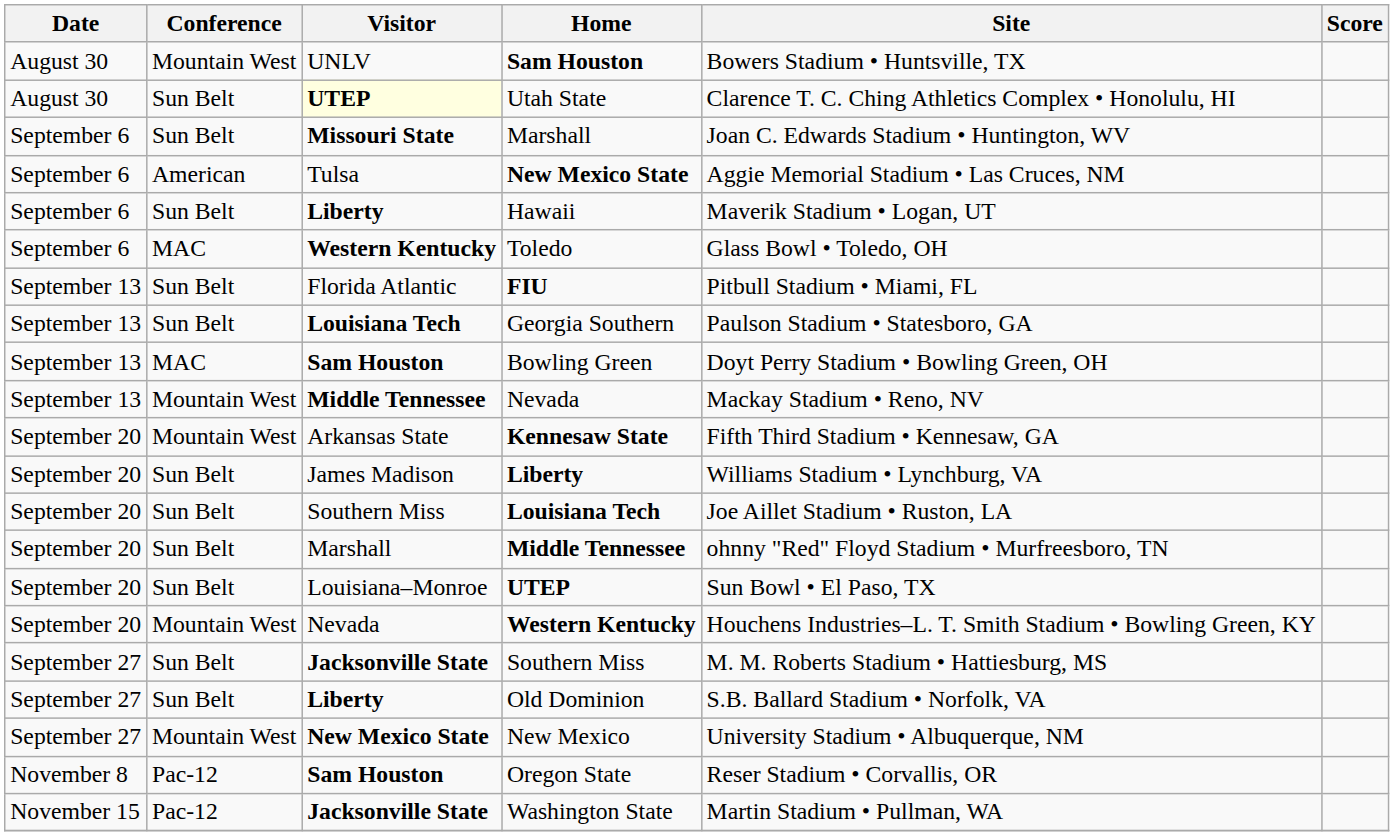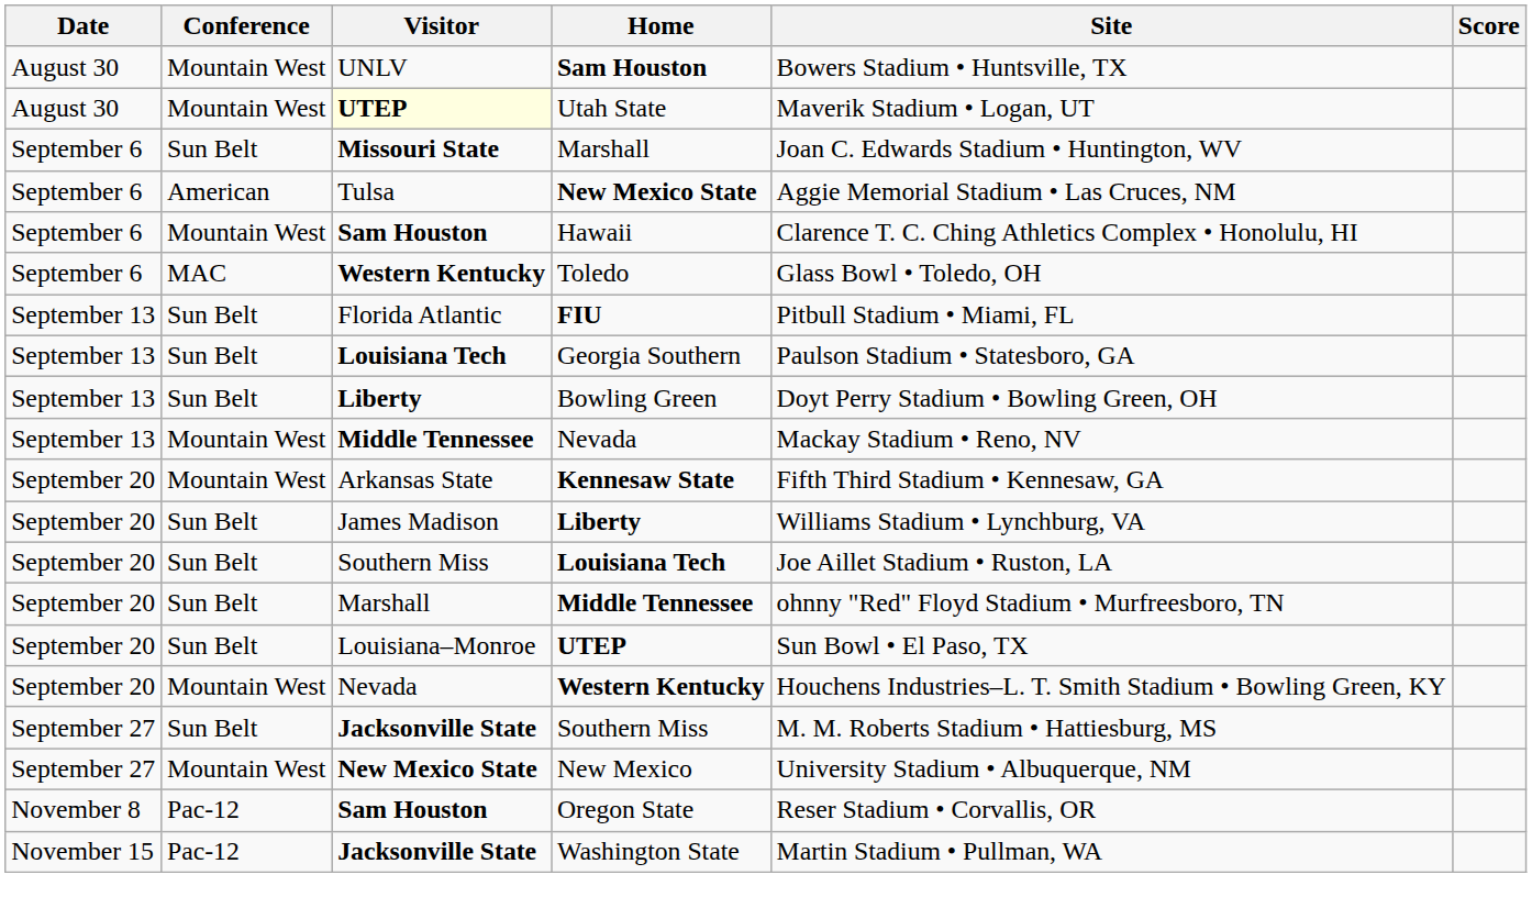 <table class="wikitable">
 <tr>
 <th>Date</th>
 <th>Conference</th>
 <th>Visitor</th>
 <th>Home</th>
 <th>Site</th>
 <th>Score</th>
 </tr>
 <tr>
 <td>August 30</td>
 <td>Mountain West</td>
 <td>UNLV</td>
 <td><strong>Sam Houston</strong></td>
 <td>Bowers Stadium • Huntsville, TX</td>
 <td> </td>
 </tr>
 <tr>
 <td>August 30</td>
-<td>Sun Belt</td>
+<td>Mountain West</td>
 <td style="background: lightyellow;"><strong>UTEP</strong></td>
 <td>Utah State</td>
-<td>Clarence T. C. Ching Athletics Complex • Honolulu, HI</td>
+<td>Maverik Stadium • Logan, UT</td>
 <td> </td>
 </tr>
 <tr>
 <td>September 6</td>
 <td>Sun Belt</td>
 <td><strong>Missouri State</strong></td>
 <td>Marshall</td>
 <td>Joan C. Edwards Stadium • Huntington, WV</td>
 <td> </td>
 </tr>
 <tr>
 <td>September 6</td>
 <td>American</td>
 <td>Tulsa</td>
 <td><strong>New Mexico State</strong></td>
 <td>Aggie Memorial Stadium • Las Cruces, NM</td>
 <td> </td>
 </tr>
 <tr>
 <td>September 6</td>
-<td>Sun Belt</td>
-<td><strong>Liberty</strong></td>
+<td>Mountain West</td>
+<td><strong>Sam Houston</strong></td>
 <td>Hawaii</td>
-<td>Maverik Stadium • Logan, UT</td>
+<td>Clarence T. C. Ching Athletics Complex • Honolulu, HI</td>
 <td> </td>
 </tr>
 <tr>
 <td>September 6</td>
 <td>MAC</td>
 <td><strong>Western Kentucky</strong></td>
 <td>Toledo</td>
 <td>Glass Bowl • Toledo, OH</td>
 <td> </td>
 </tr>
 <tr>
 <td>September 13</td>
 <td>Sun Belt</td>
 <td>Florida Atlantic</td>
 <td><strong>FIU</strong></td>
 <td>Pitbull Stadium • Miami, FL</td>
 <td> </td>
 </tr>
 <tr>
 <td>September 13</td>
 <td>Sun Belt</td>
 <td><strong>Louisiana Tech</strong></td>
 <td>Georgia Southern</td>
 <td>Paulson Stadium • Statesboro, GA</td>
 <td> </td>
 </tr>
 <tr>
 <td>September 13</td>
-<td>MAC</td>
-<td><strong>Sam Houston</strong></td>
+<td>Sun Belt</td>
+<td><strong>Liberty</strong></td>
 <td>Bowling Green</td>
 <td>Doyt Perry Stadium • Bowling Green, OH</td>
 <td> </td>
 </tr>
 <tr>
 <td>September 13</td>
 <td>Mountain West</td>
 <td><strong>Middle Tennessee</strong></td>
 <td>Nevada</td>
 <td>Mackay Stadium • Reno, NV</td>
 <td> </td>
 </tr>
 <tr>
 <td>September 20</td>
 <td>Mountain West</td>
 <td>Arkansas State</td>
 <td><strong>Kennesaw State</strong></td>
 <td>Fifth Third Stadium • Kennesaw, GA</td>
 <td> </td>
 </tr>
 <tr>
 <td>September 20</td>
 <td>Sun Belt</td>
 <td>James Madison</td>
 <td><strong>Liberty</strong></td>
 <td>Williams Stadium • Lynchburg, VA</td>
 <td> </td>
 </tr>
 <tr>
 <td>September 20</td>
 <td>Sun Belt</td>
 <td>Southern Miss</td>
 <td><strong>Louisiana Tech</strong></td>
 <td>Joe Aillet Stadium • Ruston, LA</td>
 <td> </td>
 </tr>
 <tr>
 <td>September 20</td>
 <td>Sun Belt</td>
 <td>Marshall</td>
 <td><strong>Middle Tennessee</strong></td>
 <td>ohnny "Red" Floyd Stadium • Murfreesboro, TN</td>
 <td> </td>
 </tr>
 <tr>
 <td>September 20</td>
 <td>Sun Belt</td>
 <td>Louisiana–Monroe</td>
 <td><strong>UTEP</strong></td>
 <td>Sun Bowl • El Paso, TX</td>
 <td> </td>
 </tr>
 <tr>
 <td>September 20</td>
 <td>Mountain West</td>
 <td>Nevada</td>
 <td><strong>Western Kentucky</strong></td>
 <td>Houchens Industries–L. T. Smith Stadium • Bowling Green, KY</td>
 <td> </td>
 </tr>
 <tr>
 <td>September 27</td>
 <td>Sun Belt</td>
 <td><strong>Jacksonville State</strong></td>
 <td>Southern Miss</td>
 <td>M. M. Roberts Stadium • Hattiesburg, MS</td>
 <td> </td>
 </tr>
 <tr>
 <td>September 27</td>
-<td>Sun Belt</td>
-<td><strong>Liberty</strong></td>
-<td>Old Dominion</td>
-<td>S.B. Ballard Stadium • Norfolk, VA</td>
-<td> </td>
-</tr>
-<tr>
-<td>September 27</td>
 <td>Mountain West</td>
 <td><strong>New Mexico State</strong></td>
 <td>New Mexico</td>
 <td>University Stadium • Albuquerque, NM</td>
 <td> </td>
 </tr>
 <tr>
 <td>November 8</td>
 <td>Pac-12</td>
 <td><strong>Sam Houston</strong></td>
 <td>Oregon State</td>
 <td>Reser Stadium • Corvallis, OR</td>
 <td> </td>
 </tr>
 <tr>
 <td>November 15</td>
 <td>Pac-12</td>
 <td><strong>Jacksonville State</strong></td>
 <td>Washington State</td>
 <td>Martin Stadium • Pullman, WA</td>
 <td> </td>
 </tr>
 <tr>
 </tr>
 </table>
